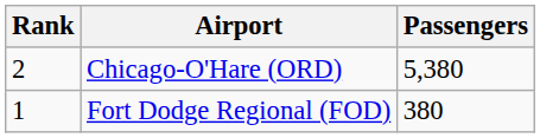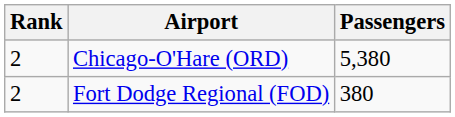 <table class="wikitable">
 <tr>
 <th>Rank</th>
 <th>Airport</th>
 <th>Passengers</th>
 </tr>
 <tr>
 <td>2</td>
 <td><a href='#'>Chicago-O'Hare (ORD)</a></td>
 <td>5,380</td>
 </tr>
 <tr>
-<td>1</td>
+<td>2</td>
 <td><a href='#'>Fort Dodge Regional (FOD)</a></td>
 <td>380</td>
 </tr>
 </table>
